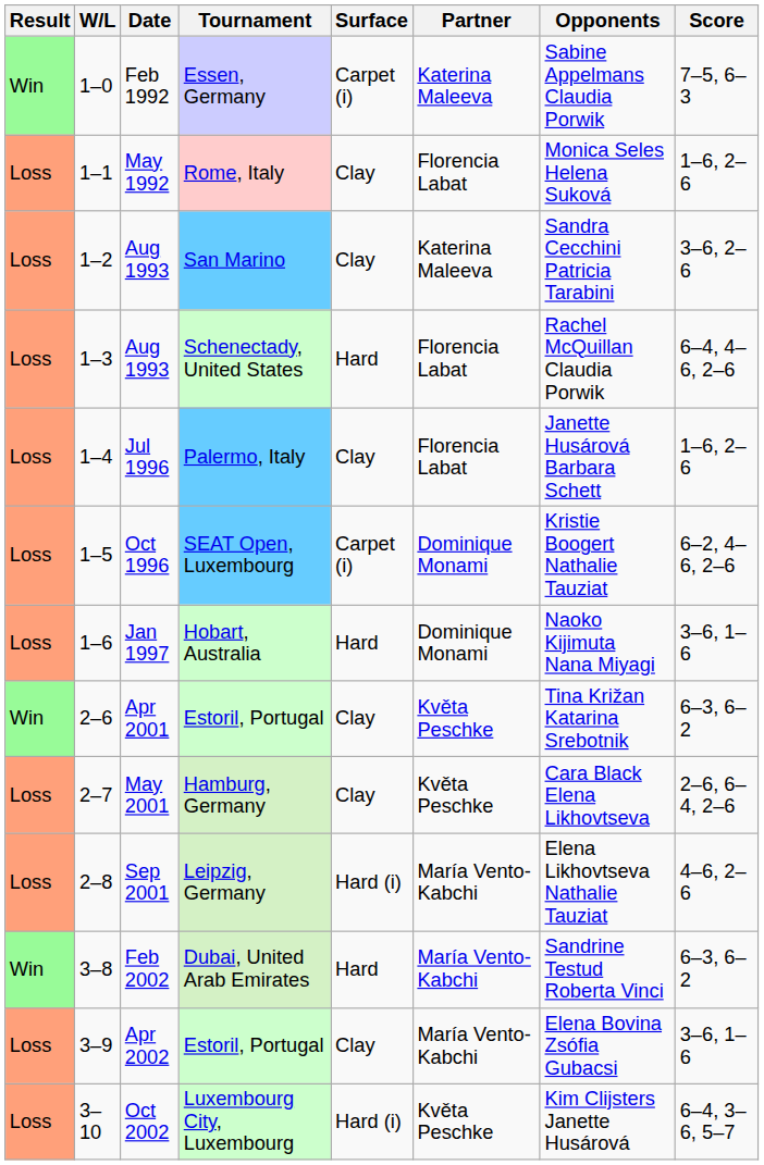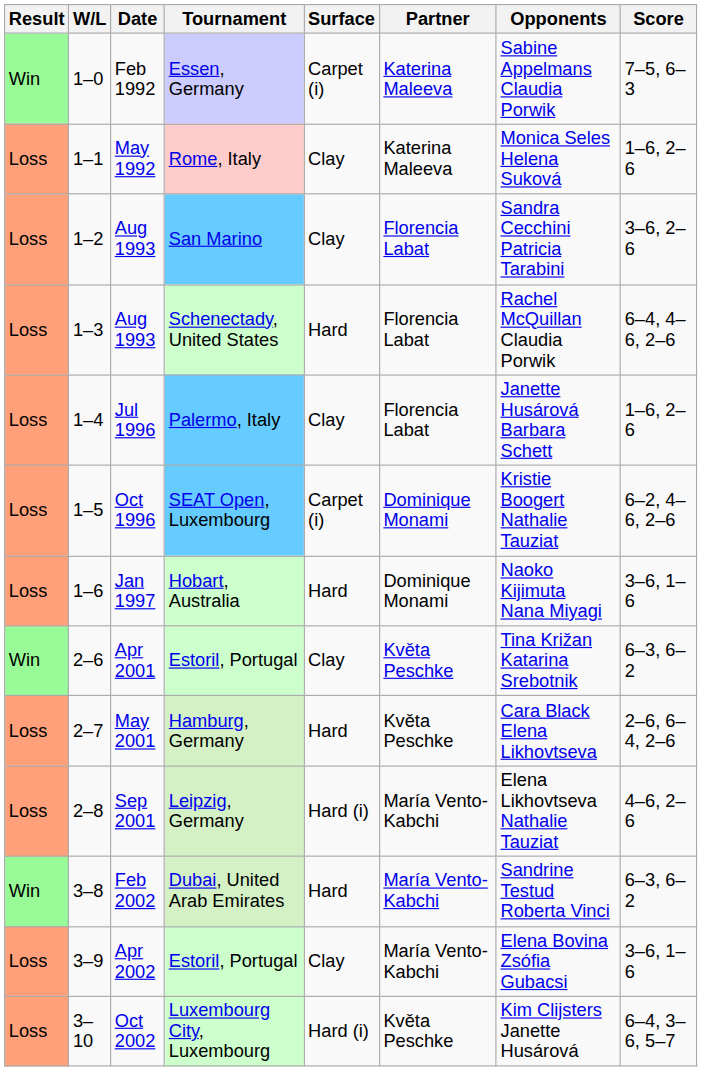 <table class="sortable wikitable">
 <tr>
 <th>Result</th>
 <th class="unsortable">W/L</th>
 <th style="width:55px">Date</th>
 <th style="width:180px">Tournament</th>
 <th style="width:55px">Surface</th>
 <th style="width:160px">Partner</th>
 <th style="width:160px">Opponents</th>
 <th style="width:110px" class="unsortable">Score</th>
 </tr>
 <tr>
 <td style="background:#98fb98;">Win</td>
 <td>1–0</td>
 <td>Feb 1992</td>
 <td style="background:#ccccff;"><a href='#'>Essen</a>, Germany</td>
 <td>Carpet (i)</td>
 <td> <a href='#'>Katerina Maleeva</a></td>
 <td> <a href='#'>Sabine Appelmans</a> <br>  <a href='#'>Claudia Porwik</a></td>
 <td>7–5, 6–3</td>
 </tr>
 <tr>
 <td style="background:#ffa07a;">Loss</td>
 <td>1–1</td>
 <td><a href='#'>May 1992</a></td>
 <td style="background:#ffcccc;"><a href='#'>Rome</a>, Italy</td>
 <td>Clay</td>
-<td> Florencia Labat</td>
+<td> Katerina Maleeva</td>
 <td> <a href='#'>Monica Seles</a> <br>  <a href='#'>Helena Suková</a></td>
 <td>1–6, 2–6</td>
 </tr>
 <tr>
 <td style="background:#ffa07a;">Loss</td>
 <td>1–2</td>
 <td><a href='#'>Aug 1993</a></td>
 <td style="background:#66ccff;"><a href='#'>San Marino</a></td>
 <td>Clay</td>
-<td> Katerina Maleeva</td>
+<td> <a href='#'>Florencia Labat</a></td>
 <td> <a href='#'>Sandra Cecchini</a> <br>  <a href='#'>Patricia Tarabini</a></td>
 <td>3–6, 2–6</td>
 </tr>
 <tr>
 <td style="background:#ffa07a;">Loss</td>
 <td>1–3</td>
 <td><a href='#'>Aug 1993</a></td>
 <td style="background:#ccffcc;"><a href='#'>Schenectady</a>, United States</td>
 <td>Hard</td>
 <td> Florencia Labat</td>
 <td> <a href='#'>Rachel McQuillan</a> <br>  Claudia Porwik</td>
 <td>6–4, 4–6, 2–6</td>
 </tr>
 <tr>
 <td style="background:#ffa07a;">Loss</td>
 <td>1–4</td>
 <td><a href='#'>Jul 1996</a></td>
 <td style="background:#66ccff;"><a href='#'>Palermo</a>, Italy</td>
 <td>Clay</td>
 <td> Florencia Labat</td>
 <td> <a href='#'>Janette Husárová</a> <br>  <a href='#'>Barbara Schett</a></td>
 <td>1–6, 2–6</td>
 </tr>
 <tr>
 <td style="background:#ffa07a;">Loss</td>
 <td>1–5</td>
 <td><a href='#'>Oct 1996</a></td>
 <td style="background:#66ccff;"><a href='#'>SEAT Open</a>, Luxembourg</td>
 <td>Carpet (i)</td>
 <td> <a href='#'>Dominique Monami</a></td>
 <td> <a href='#'>Kristie Boogert</a> <br>  <a href='#'>Nathalie Tauziat</a></td>
 <td>6–2, 4–6, 2–6</td>
 </tr>
 <tr>
 <td style="background:#ffa07a;">Loss</td>
 <td>1–6</td>
 <td><a href='#'>Jan 1997</a></td>
 <td style="background:#ccffcc;"><a href='#'>Hobart</a>, Australia</td>
 <td>Hard</td>
 <td> Dominique Monami</td>
 <td> <a href='#'>Naoko Kijimuta</a> <br>  <a href='#'>Nana Miyagi</a></td>
 <td>3–6, 1–6</td>
 </tr>
 <tr>
 <td style="background:#98fb98;">Win</td>
 <td>2–6</td>
 <td><a href='#'>Apr 2001</a></td>
 <td style="background:#ccffcc;"><a href='#'>Estoril</a>, Portugal</td>
 <td>Clay</td>
 <td> <a href='#'>Květa Peschke</a></td>
 <td> <a href='#'>Tina Križan</a> <br>  <a href='#'>Katarina Srebotnik</a></td>
 <td>6–3, 6–2</td>
 </tr>
 <tr>
 <td style="background:#ffa07a;">Loss</td>
 <td>2–7</td>
 <td><a href='#'>May 2001</a></td>
 <td style="background:#d4f1c5;"><a href='#'>Hamburg</a>, Germany</td>
-<td>Clay</td>
+<td>Hard</td>
 <td> Květa Peschke</td>
 <td> <a href='#'>Cara Black</a> <br>  <a href='#'>Elena Likhovtseva</a></td>
 <td>2–6, 6–4, 2–6</td>
 </tr>
 <tr>
 <td style="background:#ffa07a;">Loss</td>
 <td>2–8</td>
 <td><a href='#'>Sep 2001</a></td>
 <td style="background:#d4f1c5;"><a href='#'>Leipzig</a>, Germany</td>
 <td>Hard (i)</td>
 <td> María Vento-Kabchi</td>
 <td> Elena Likhovtseva <br>  <a href='#'>Nathalie Tauziat</a></td>
 <td>4–6, 2–6</td>
 </tr>
 <tr>
 <td style="background:#98fb98;">Win</td>
 <td>3–8</td>
 <td><a href='#'>Feb 2002</a></td>
 <td style="background:#d4f1c5;"><a href='#'>Dubai</a>, United Arab Emirates</td>
 <td>Hard</td>
 <td> <a href='#'>María Vento-Kabchi</a></td>
 <td> <a href='#'>Sandrine Testud</a> <br>  <a href='#'>Roberta Vinci</a></td>
 <td>6–3, 6–2</td>
 </tr>
 <tr>
 <td style="background:#ffa07a;">Loss</td>
 <td>3–9</td>
 <td><a href='#'>Apr 2002</a></td>
 <td style="background:#ccffcc;"><a href='#'>Estoril</a>, Portugal</td>
 <td>Clay</td>
 <td> María Vento-Kabchi</td>
 <td> <a href='#'>Elena Bovina</a> <br>  <a href='#'>Zsófia Gubacsi</a></td>
 <td>3–6, 1–6</td>
 </tr>
 <tr>
 <td style="background:#ffa07a;">Loss</td>
 <td>3–10</td>
 <td><a href='#'>Oct 2002</a></td>
 <td style="background:#ccffcc;"><a href='#'>Luxembourg City</a>, Luxembourg</td>
 <td>Hard (i)</td>
 <td> Květa Peschke</td>
 <td> <a href='#'>Kim Clijsters</a> <br>  Janette Husárová</td>
 <td>6–4, 3–6, 5–7</td>
 </tr>
 </table>
